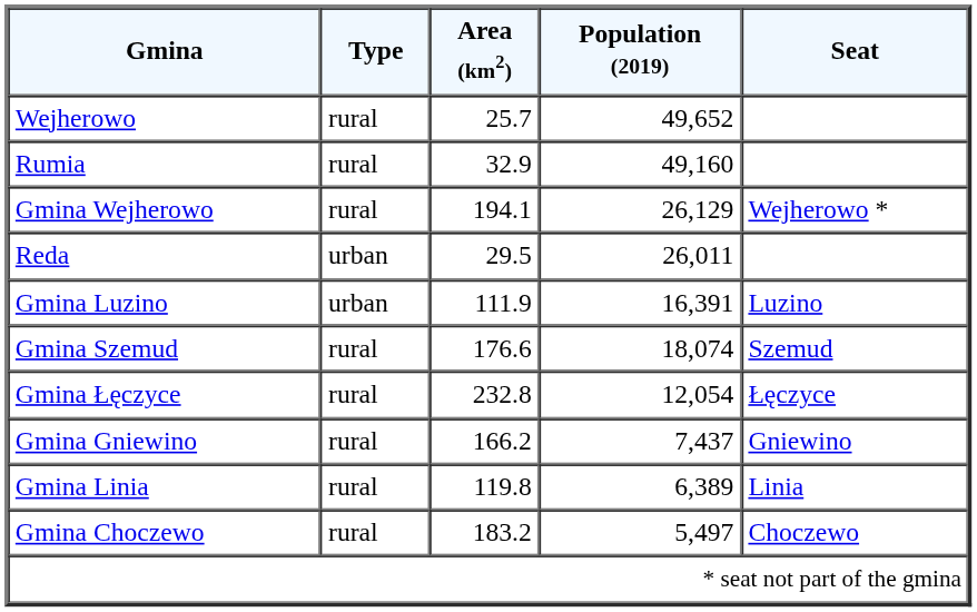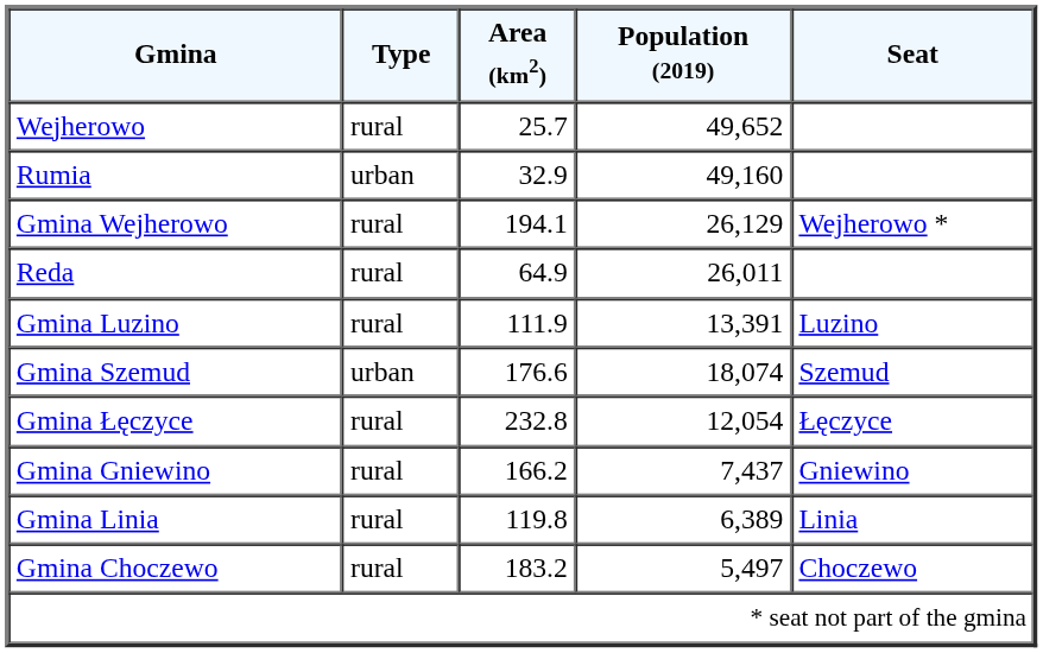 <table width="60%" border="2" cellpadding="3" cellspacing="0" style="font-size:90%;line-height:120%;">
 <tr bgcolor="F0F8FF">
 <td style="text-align:center;"><strong>Gmina</strong></td>
 <td style="text-align:center;"><strong>Type</strong></td>
 <td style="text-align:center;"><strong>Area<br><small>(km<sup>2</sup>)</small></strong></td>
 <td style="text-align:center;"><strong>Population<br><small>(2019)</small></strong></td>
 <td style="text-align:center;"><strong>Seat</strong></td>
 </tr>
 <tr>
 <td><a href='#'>Wejherowo</a></td>
 <td>rural</td>
 <td style="text-align:right;">25.7</td>
 <td style="text-align:right;">49,652</td>
 <td> </td>
 </tr>
 <tr>
 <td><a href='#'>Rumia</a></td>
-<td>rural</td>
+<td>urban</td>
 <td style="text-align:right;">32.9</td>
 <td style="text-align:right;">49,160</td>
 <td> </td>
 </tr>
 <tr>
 <td><a href='#'>Gmina Wejherowo</a></td>
 <td>rural</td>
 <td style="text-align:right;">194.1</td>
 <td style="text-align:right;">26,129</td>
 <td><a href='#'>Wejherowo</a> *</td>
 </tr>
 <tr>
 <td><a href='#'>Reda</a></td>
-<td>urban</td>
-<td style="text-align:right;">29.5</td>
+<td>rural</td>
+<td style="text-align:right;">64.9</td>
 <td style="text-align:right;">26,011</td>
 <td> </td>
 </tr>
 <tr>
 <td><a href='#'>Gmina Luzino</a></td>
-<td>urban</td>
+<td>rural</td>
 <td style="text-align:right;">111.9</td>
-<td style="text-align:right;">16,391</td>
+<td style="text-align:right;">13,391</td>
 <td><a href='#'>Luzino</a></td>
 </tr>
 <tr>
 <td><a href='#'>Gmina Szemud</a></td>
-<td>rural</td>
+<td>urban</td>
 <td style="text-align:right;">176.6</td>
 <td style="text-align:right;">18,074</td>
 <td><a href='#'>Szemud</a></td>
 </tr>
 <tr>
 <td><a href='#'>Gmina Łęczyce</a></td>
 <td>rural</td>
 <td style="text-align:right;">232.8</td>
 <td style="text-align:right;">12,054</td>
 <td><a href='#'>Łęczyce</a></td>
 </tr>
 <tr>
 <td><a href='#'>Gmina Gniewino</a></td>
 <td>rural</td>
 <td style="text-align:right;">166.2</td>
 <td style="text-align:right;">7,437</td>
 <td><a href='#'>Gniewino</a></td>
 </tr>
 <tr>
 <td><a href='#'>Gmina Linia</a></td>
 <td>rural</td>
 <td style="text-align:right;">119.8</td>
 <td style="text-align:right;">6,389</td>
 <td><a href='#'>Linia</a></td>
 </tr>
 <tr>
 <td><a href='#'>Gmina Choczewo</a></td>
 <td>rural</td>
 <td style="text-align:right;">183.2</td>
 <td style="text-align:right;">5,497</td>
 <td><a href='#'>Choczewo</a></td>
 </tr>
 <tr>
 <td colspan=5 style="text-align:right;font-size:90%">* seat not part of the gmina</td>
 </tr>
 <tr>
 </tr>
 </table>
